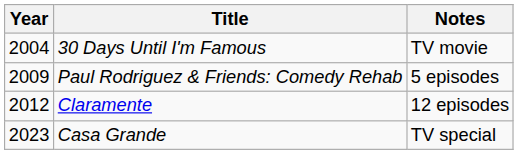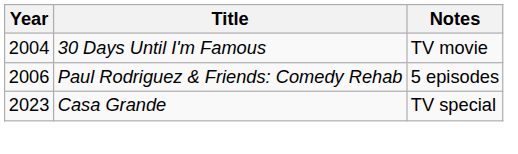 <table class="wikitable">
 <tr>
 <th>Year</th>
 <th>Title</th>
 <th>Notes</th>
 </tr>
 <tr>
 <td>2004</td>
 <td><em>30 Days Until I'm Famous</em></td>
 <td>TV movie</td>
 </tr>
 <tr>
-<td>2009</td>
+<td>2006</td>
 <td><em>Paul Rodriguez & Friends: Comedy Rehab</em></td>
 <td>5 episodes</td>
-</tr>
-<tr>
-<td>2012</td>
-<td><em><a href='#'>Claramente</a></em></td>
-<td>12 episodes</td>
 </tr>
 <tr>
 <td>2023</td>
 <td><em>Casa Grande</em></td>
 <td>TV special</td>
 </tr>
 </table>
